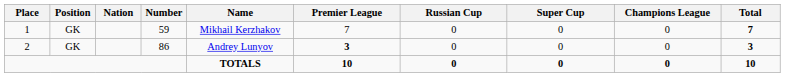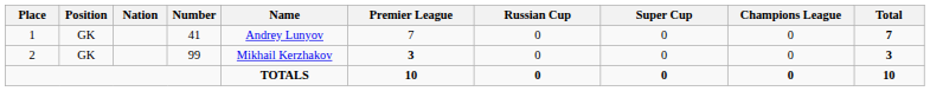 <table class="wikitable" style="font-size: 95%; text-align: center;">
 <tr>
 <th width=60>Place</th>
 <th width=60>Position</th>
 <th width=60>Nation</th>
 <th width=60>Number</th>
 <th width=150>Name</th>
 <th width=150>Premier League</th>
 <th width=150>Russian Cup</th>
 <th width=150>Super Cup</th>
 <th width=150>Champions League</th>
 <th width=80>Total</th>
 </tr>
 <tr>
 <td>1</td>
 <td>GK</td>
 <td></td>
-<td>59</td>
-<td><a href='#'>Mikhail Kerzhakov</a></td>
+<td>41</td>
+<td><a href='#'>Andrey Lunyov</a></td>
 <td>7</td>
 <td>0</td>
 <td>0</td>
 <td>0</td>
 <td><strong>7</strong></td>
 </tr>
 <tr>
 <td>2</td>
 <td>GK</td>
 <td></td>
-<td>86</td>
-<td><a href='#'>Andrey Lunyov</a></td>
+<td>99</td>
+<td><a href='#'>Mikhail Kerzhakov</a></td>
 <td><strong>3</strong></td>
 <td>0</td>
 <td>0</td>
 <td>0</td>
 <td><strong>3</strong></td>
 </tr>
 <tr>
 <td colspan="4"></td>
 <td><strong>TOTALS</strong></td>
 <td><strong>10</strong></td>
 <td><strong>0</strong></td>
 <td><strong>0</strong></td>
 <td><strong>0</strong></td>
 <td><strong>10</strong></td>
 </tr>
 </table>
